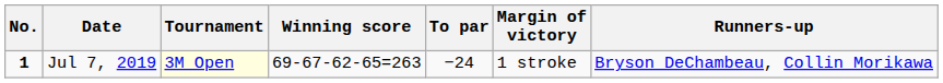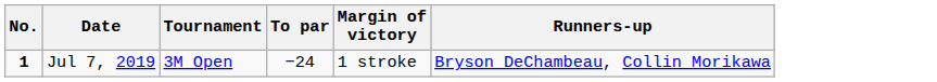 <table class="wikitable" style="font-size:95%;">
 <tr>
 <th>No.</th>
 <th>Date</th>
 <th>Tournament</th>
-<th>Winning score</th>
 <th>To par</th>
 <th>Margin of<br>victory</th>
 <th>Runners-up</th>
 </tr>
 <tr>
 <td align=center><strong>1</strong></td>
 <td align=right>Jul 7, <a href='#'>2019</a></td>
-<td style="background: lightyellow;"><a href='#'>3M Open</a></td>
-<td align=right>69-67-62-65=263</td>
+<td><a href='#'>3M Open</a></td>
 <td align=center>−24</td>
 <td>1 stroke</td>
 <td> <a href='#'>Bryson DeChambeau</a>,  <a href='#'>Collin Morikawa</a></td>
 </tr>
 </table>
